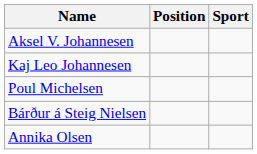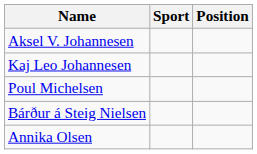 <table class="wikitable sortable">
 <tr>
 <th>Name</th>
+<th>Sport</th>
 <th>Position</th>
-<th>Sport</th>
 </tr>
 <tr>
 <td data-sort-value="Johannesen, Aksel V"><a href='#'>Aksel V. Johannesen</a></td>
 <td></td>
 <td></td>
 </tr>
 <tr>
 <td data-sort-value="Johannesen, Kaj Leo"><a href='#'>Kaj Leo Johannesen</a></td>
 <td></td>
 <td></td>
 </tr>
 <tr>
 <td data-sort-value="Michelsen, Poul"><a href='#'>Poul Michelsen</a></td>
 <td></td>
 <td></td>
 </tr>
 <tr>
 <td data-sort-value="Nielsen, Bárður á Steig"><a href='#'>Bárður á Steig Nielsen</a></td>
 <td></td>
 <td></td>
 </tr>
 <tr>
 <td data-sort-value="Olsen, Annika"><a href='#'>Annika Olsen</a></td>
 <td></td>
 <td></td>
 </tr>
 </table>
